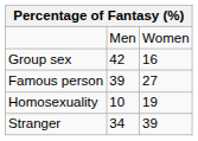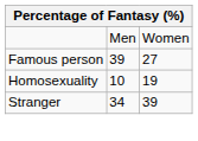 <table class="wikitable sortable">
 <tr>
 <th colspan="3">Percentage of Fantasy (%)</th>
 </tr>
 <tr>
 <td></td>
 <td>Men</td>
 <td>Women</td>
-</tr>
-<tr>
-<td>Group sex</td>
-<td>42</td>
-<td>16</td>
 </tr>
 <tr>
 <td>Famous person</td>
 <td>39</td>
 <td>27</td>
 </tr>
 <tr>
 <td>Homosexuality</td>
 <td>10</td>
 <td>19</td>
 </tr>
 <tr>
 <td>Stranger</td>
 <td>34</td>
 <td>39</td>
 </tr>
 </table>
